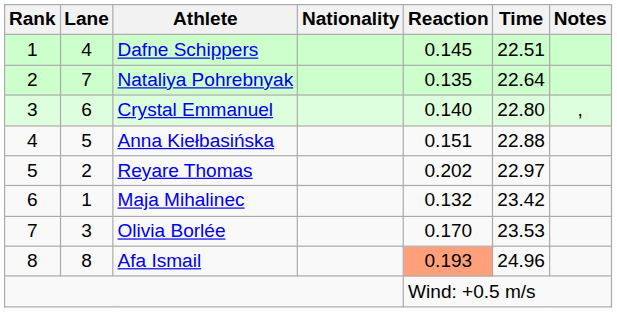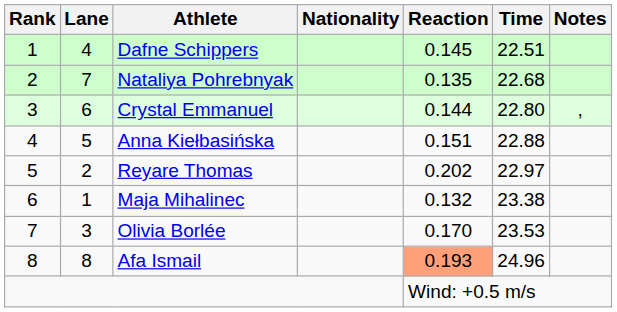 <table class="wikitable sortable" style="text-align:center">
 <tr>
 <th>Rank</th>
 <th>Lane</th>
 <th>Athlete</th>
 <th>Nationality</th>
 <th>Reaction</th>
 <th>Time</th>
 <th>Notes</th>
 </tr>
 <tr bgcolor=ccffcc>
 <td>1</td>
 <td>4</td>
 <td align=left><a href='#'>Dafne Schippers</a></td>
 <td align=left></td>
 <td>0.145</td>
 <td>22.51</td>
 <td></td>
 </tr>
 <tr bgcolor=ccffcc>
 <td>2</td>
 <td>7</td>
 <td align=left><a href='#'>Nataliya Pohrebnyak</a></td>
 <td align=left></td>
 <td>0.135</td>
-<td>22.64</td>
+<td>22.68</td>
 <td></td>
 </tr>
 <tr bgcolor=ddffdd>
 <td>3</td>
 <td>6</td>
 <td align=left><a href='#'>Crystal Emmanuel</a></td>
 <td align=left></td>
-<td>0.140</td>
+<td>0.144</td>
 <td>22.80</td>
 <td>, </td>
 </tr>
 <tr>
 <td>4</td>
 <td>5</td>
 <td align=left><a href='#'>Anna Kiełbasińska</a></td>
 <td align=left></td>
 <td>0.151</td>
 <td>22.88</td>
 <td></td>
 </tr>
 <tr>
 <td>5</td>
 <td>2</td>
 <td align=left><a href='#'>Reyare Thomas</a></td>
 <td align=left></td>
 <td>0.202</td>
 <td>22.97</td>
 <td></td>
 </tr>
 <tr>
 <td>6</td>
 <td>1</td>
 <td align=left><a href='#'>Maja Mihalinec</a></td>
 <td align=left></td>
 <td>0.132</td>
-<td>23.42</td>
+<td>23.38</td>
 <td></td>
 </tr>
 <tr>
 <td>7</td>
 <td>3</td>
 <td align=left><a href='#'>Olivia Borlée</a></td>
 <td align=left></td>
 <td>0.170</td>
 <td>23.53</td>
 <td></td>
 </tr>
 <tr>
 <td>8</td>
 <td>8</td>
 <td align=left><a href='#'>Afa Ismail</a></td>
 <td align=left></td>
 <td style="background: lightsalmon;">0.193</td>
 <td>24.96</td>
 <td></td>
 </tr>
 <tr class="sortbottom">
 <td colspan=4></td>
 <td colspan="3" style="text-align:left;">Wind: +0.5 m/s</td>
 </tr>
 </table>
